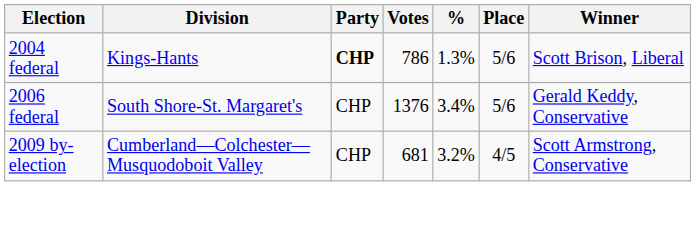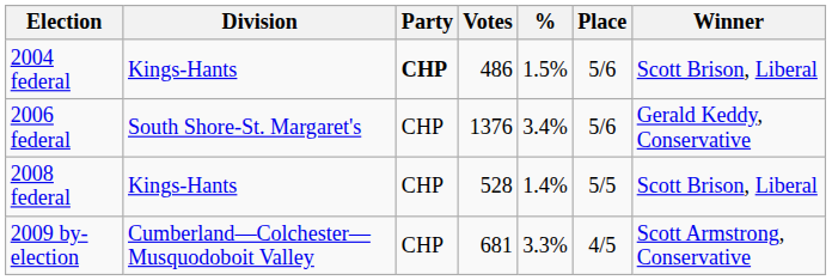 <table class="wikitable">
 <tr bgcolor="#EEEEEE">
 <th align="left">Election</th>
 <th align="left">Division</th>
 <th align="left">Party</th>
 <th align="right">Votes</th>
 <th align="right">%</th>
 <th align="center">Place</th>
 <th align="center">Winner</th>
 </tr>
 <tr>
 <td align="left"><a href='#'>2004 federal</a></td>
 <td align="left"><a href='#'>Kings-Hants</a></td>
 <td align="left"><strong>CHP</strong></td>
-<td align="right">786</td>
-<td align="right">1.3%</td>
+<td align="right">486</td>
+<td align="right">1.5%</td>
 <td align="center">5/6</td>
 <td align="left"><a href='#'>Scott Brison</a>, <a href='#'>Liberal</a></td>
 </tr>
 <tr>
 <td align="left"><a href='#'>2006 federal</a></td>
 <td align="left"><a href='#'>South Shore-St. Margaret's</a></td>
 <td align="left">CHP</td>
 <td align="right">1376</td>
 <td align="right">3.4%</td>
 <td align="center">5/6</td>
 <td align="left"><a href='#'>Gerald Keddy</a>, <a href='#'>Conservative</a></td>
 </tr>
 <tr>
+<td align="left"><a href='#'>2008 federal</a></td>
+<td align="left"><a href='#'>Kings-Hants</a></td>
+<td align="left">CHP</td>
+<td align="right">528</td>
+<td align="right">1.4%</td>
+<td align="center">5/5</td>
+<td align="left"><a href='#'>Scott Brison</a>, <a href='#'>Liberal</a></td>
+</tr>
+<tr>
 <td align="left"><a href='#'>2009 by-election</a></td>
 <td align="left"><a href='#'>Cumberland—Colchester—Musquodoboit Valley</a></td>
 <td align="left">CHP</td>
 <td align="right">681</td>
-<td align="right">3.2%</td>
+<td align="right">3.3%</td>
 <td align="center">4/5</td>
 <td align="left"><a href='#'>Scott Armstrong</a>, <a href='#'>Conservative</a></td>
 </tr>
 </table>
